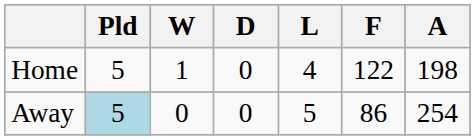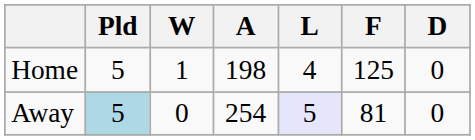 <table class="wikitable" border="1">
 <tr>
 <th width=40></th>
 <th width=30>Pld</th>
 <th width=30>W</th>
-<th width=30>D</th>
+<th width=30>A</th>
 <th width=30>L</th>
 <th width=30>F</th>
-<th width=30>A</th>
+<th width=30>D</th>
 </tr>
 <tr>
 <td>Home</td>
 <td align=center>5</td>
 <td align=center>1</td>
+<td align=center>198</td>
+<td align=center>4</td>
+<td align=center>125</td>
 <td align=center>0</td>
-<td align=center>4</td>
-<td align=center>122</td>
-<td align=center>198</td>
 </tr>
 <tr>
 <td>Away</td>
 <td align=center style="background: lightblue;">5</td>
 <td align=center>0</td>
+<td align=center>254</td>
+<td align=center style="background: lavender;">5</td>
+<td align=center>81</td>
 <td align=center>0</td>
-<td align=center>5</td>
-<td align=center>86</td>
-<td align=center>254</td>
 </tr>
 </table>
